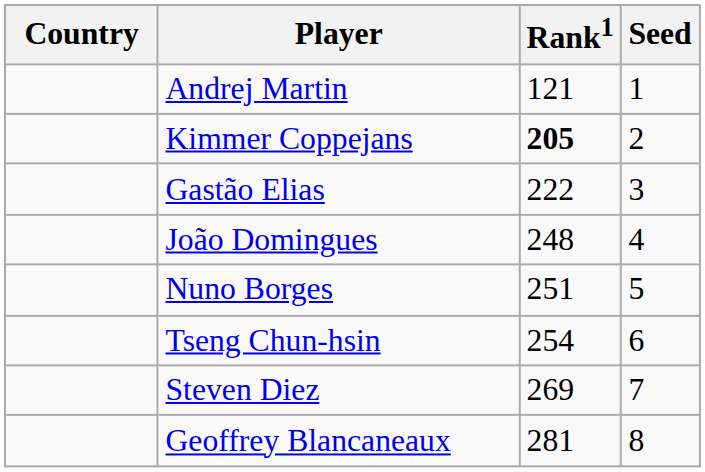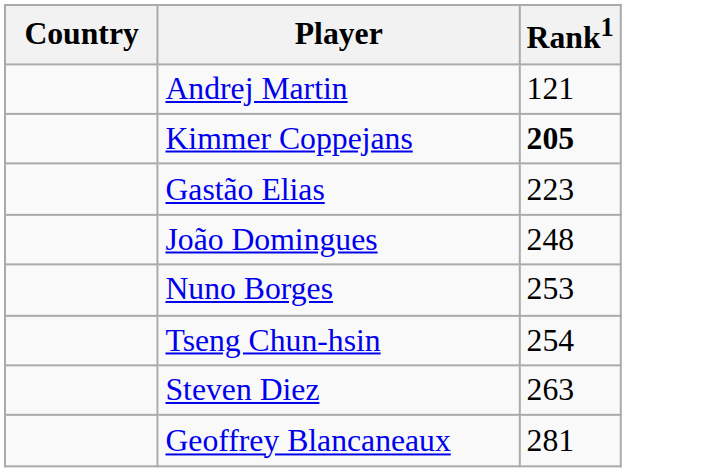 <table class="sortable wikitable">
 <tr>
 <th width="70">Country</th>
 <th width="175">Player</th>
 <th>Rank<sup>1</sup></th>
-<th>Seed</th>
 </tr>
 <tr>
 <td></td>
 <td><a href='#'>Andrej Martin</a></td>
 <td>121</td>
-<td>1</td>
 </tr>
 <tr>
 <td></td>
 <td><a href='#'>Kimmer Coppejans</a></td>
 <td><strong>205</strong></td>
-<td>2</td>
 </tr>
 <tr>
 <td></td>
 <td><a href='#'>Gastão Elias</a></td>
-<td>222</td>
-<td>3</td>
+<td>223</td>
 </tr>
 <tr>
 <td></td>
 <td><a href='#'>João Domingues</a></td>
 <td>248</td>
-<td>4</td>
 </tr>
 <tr>
 <td></td>
 <td><a href='#'>Nuno Borges</a></td>
-<td>251</td>
-<td>5</td>
+<td>253</td>
 </tr>
 <tr>
 <td></td>
 <td><a href='#'>Tseng Chun-hsin</a></td>
 <td>254</td>
-<td>6</td>
 </tr>
 <tr>
 <td></td>
 <td><a href='#'>Steven Diez</a></td>
-<td>269</td>
-<td>7</td>
+<td>263</td>
 </tr>
 <tr>
 <td></td>
 <td><a href='#'>Geoffrey Blancaneaux</a></td>
 <td>281</td>
-<td>8</td>
 </tr>
 </table>
